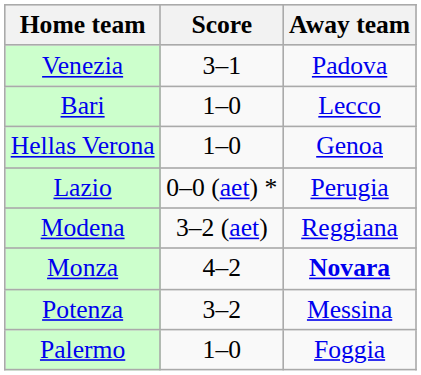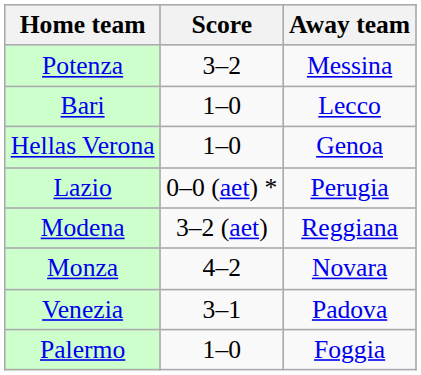 <table class="wikitable" style="text-align: center">
 <tr>
 <th>Home team</th>
 <th>Score</th>
 <th>Away team</th>
 </tr>
 <tr>
-<td bgcolor="ccffcc"><a href='#'>Venezia</a></td>
-<td>3–1</td>
-<td><a href='#'>Padova</a></td>
+<td bgcolor="ccffcc"><a href='#'>Potenza</a></td>
+<td>3–2</td>
+<td><a href='#'>Messina</a></td>
 </tr>
 <tr>
 <td bgcolor="ccffcc"><a href='#'>Bari</a></td>
 <td>1–0</td>
 <td><a href='#'>Lecco</a></td>
 </tr>
 <tr>
 <td bgcolor="ccffcc"><a href='#'>Hellas Verona</a></td>
 <td>1–0</td>
 <td><a href='#'>Genoa</a></td>
 </tr>
 <tr>
 <td bgcolor="ccffcc"><a href='#'>Lazio</a></td>
 <td>0–0 (<a href='#'>aet</a>) *</td>
 <td><a href='#'>Perugia</a></td>
 </tr>
 <tr>
 <td bgcolor="ccffcc"><a href='#'>Modena</a></td>
 <td>3–2 (<a href='#'>aet</a>)</td>
 <td><a href='#'>Reggiana</a></td>
 </tr>
 <tr>
 <td bgcolor="ccffcc"><a href='#'>Monza</a></td>
 <td>4–2</td>
-<td><strong><a href='#'>Novara</a></strong></td>
+<td><a href='#'>Novara</a></td>
 </tr>
 <tr>
-<td bgcolor="ccffcc"><a href='#'>Potenza</a></td>
-<td>3–2</td>
-<td><a href='#'>Messina</a></td>
+<td bgcolor="ccffcc"><a href='#'>Venezia</a></td>
+<td>3–1</td>
+<td><a href='#'>Padova</a></td>
 </tr>
 <tr>
 <td bgcolor="ccffcc"><a href='#'>Palermo</a></td>
 <td>1–0</td>
 <td><a href='#'>Foggia</a></td>
 </tr>
 </table>
